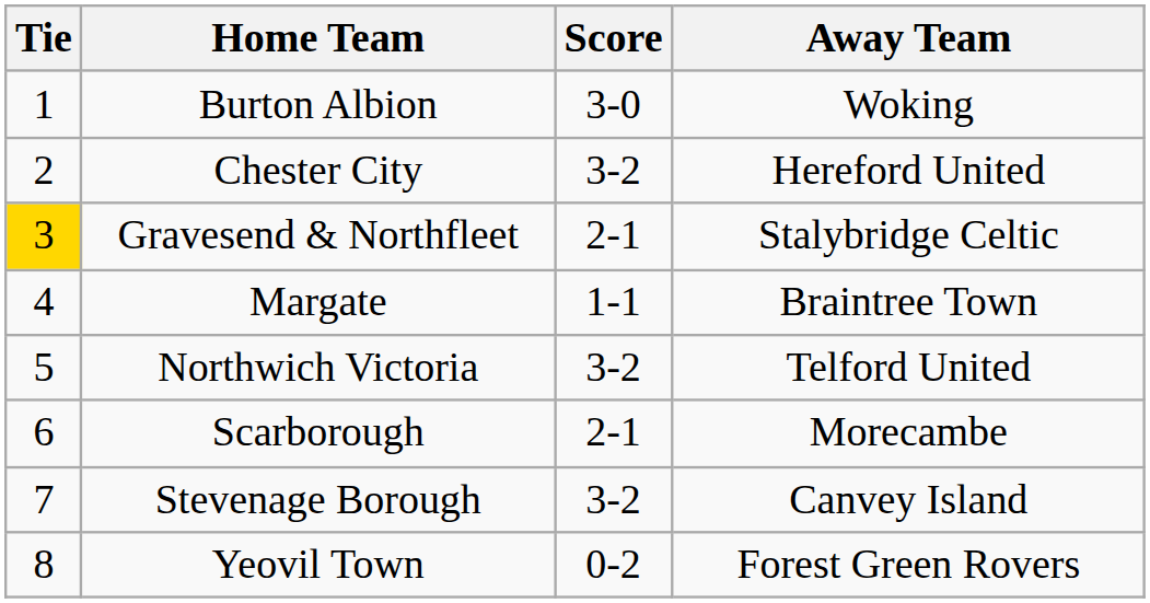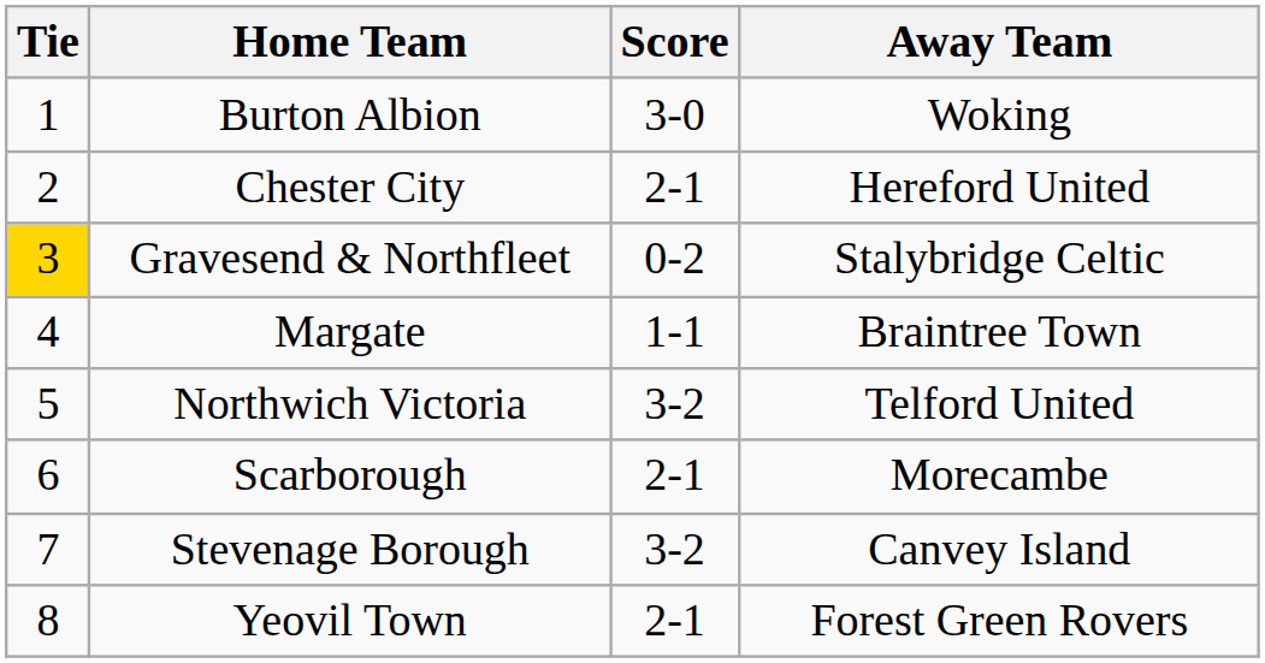 <table class="wikitable" style="text-align:center;">
 <tr>
 <th width=20>Tie</th>
 <th width=175>Home Team</th>
 <th width=20>Score</th>
 <th width=175>Away Team</th>
 </tr>
 <tr>
 <td>1</td>
 <td>Burton Albion</td>
 <td>3-0</td>
 <td>Woking</td>
 </tr>
 <tr>
 <td>2</td>
 <td>Chester City</td>
-<td>3-2</td>
+<td>2-1</td>
 <td>Hereford United</td>
 </tr>
 <tr>
 <td style="background: gold;">3</td>
 <td>Gravesend & Northfleet</td>
-<td>2-1</td>
+<td>0-2</td>
 <td>Stalybridge Celtic</td>
 </tr>
 <tr>
 <td>4</td>
 <td>Margate</td>
 <td>1-1</td>
 <td>Braintree Town</td>
 </tr>
 <tr>
 <td>5</td>
 <td>Northwich Victoria</td>
 <td>3-2</td>
 <td>Telford United</td>
 </tr>
 <tr>
 <td>6</td>
 <td>Scarborough</td>
 <td>2-1</td>
 <td>Morecambe</td>
 </tr>
 <tr>
 <td>7</td>
 <td>Stevenage Borough</td>
 <td>3-2</td>
 <td>Canvey Island</td>
 </tr>
 <tr>
 <td>8</td>
 <td>Yeovil Town</td>
-<td>0-2</td>
+<td>2-1</td>
 <td>Forest Green Rovers</td>
 </tr>
 </table>
